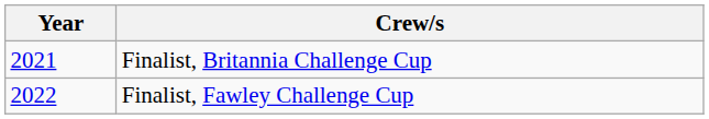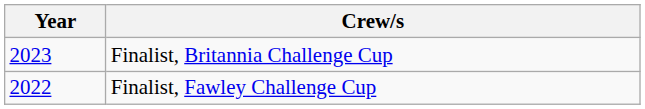 <table class="wikitable">
 <tr>
 <th width=70>Year</th>
 <th width=400>Crew/s</th>
 </tr>
 <tr>
-<td><a href='#'>2021</a></td>
+<td><a href='#'>2023</a></td>
 <td>Finalist, <a href='#'>Britannia Challenge Cup</a></td>
 </tr>
 <tr>
 <td><a href='#'>2022</a></td>
 <td>Finalist, <a href='#'>Fawley Challenge Cup</a></td>
 </tr>
 </table>
